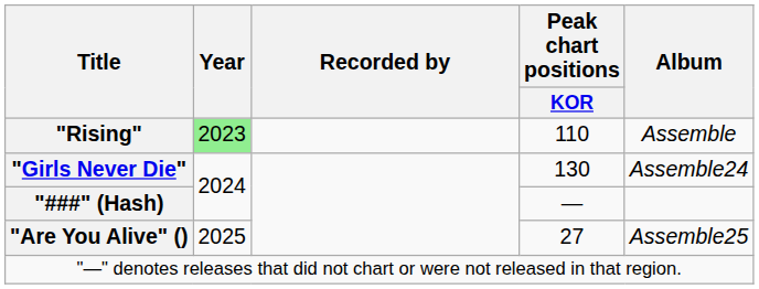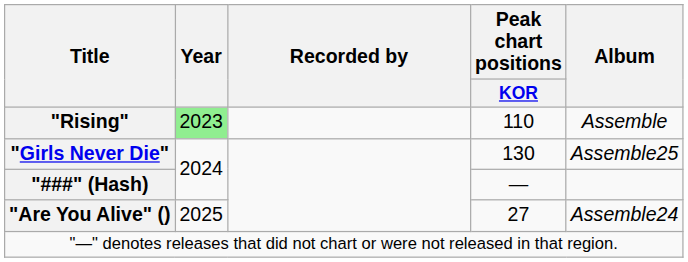 <table class="wikitable plainrowheaders" style="text-align:center">
 <tr>
 <th scope="col" rowspan="2">Title</th>
 <th scope="col" rowspan="2">Year</th>
 <th scope="col" rowspan="2" style="width:12em">Recorded by</th>
 <th scope="col">Peak chart positions</th>
 <th scope="col" rowspan="2">Album</th>
 </tr>
 <tr>
 <th scope="col" style="font-size:90%; width:3em"><a href='#'>KOR</a><br></th>
 </tr>
 <tr>
 <th scope="row">"Rising"</th>
 <td style="background: lightgreen;">2023</td>
 <td style="text-align:left"></td>
 <td>110</td>
 <td><em>Assemble</em></td>
 </tr>
 <tr>
 <th scope="row">"<a href='#'>Girls Never Die</a>"</th>
 <td rowspan="2">2024</td>
 <td rowspan="3" style="text-align:left"></td>
 <td>130</td>
-<td><em>Assemble24</em></td>
+<td><em>Assemble25</em></td>
 </tr>
 <tr>
 <th scope="row">"###" (Hash)</th>
 <td>—</td>
 <td></td>
 </tr>
 <tr>
 <th scope="row">"Are You Alive" ()</th>
 <td>2025</td>
 <td>27</td>
-<td><em>Assemble25</em></td>
+<td><em>Assemble24</em></td>
 </tr>
 <tr>
 <td colspan="5" style="font-size:85%">"—" denotes releases that did not chart or were not released in that region.</td>
 </tr>
 </table>
